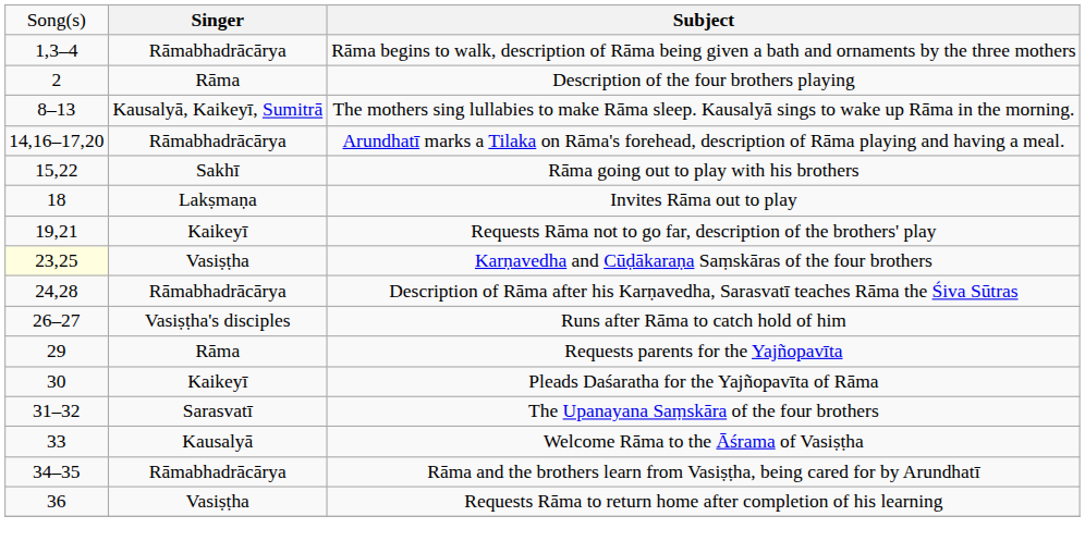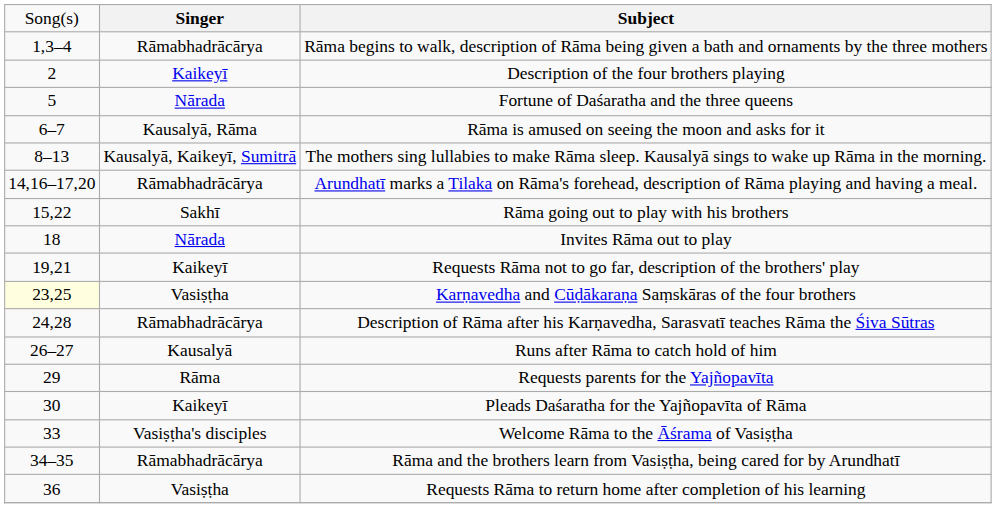 <table class="wikitable" style="margin: 1em auto; text-align:center;" align="center">
 <tr>
 <td scope="row">Song(s)</td>
 <th scope="col">Singer</th>
 <th scope="col">Subject</th>
 </tr>
 <tr>
 <td>1,3–4</td>
 <td>Rāmabhadrācārya</td>
 <td>Rāma begins to walk, description of Rāma being given a bath and ornaments by the three mothers</td>
 </tr>
 <tr>
 <td>2</td>
-<td>Rāma</td>
+<td><a href='#'>Kaikeyī</a></td>
 <td>Description of the four brothers playing</td>
+</tr>
+<tr>
+<td>5</td>
+<td><a href='#'>Nārada</a></td>
+<td>Fortune of Daśaratha and the three queens</td>
+</tr>
+<tr>
+<td>6–7</td>
+<td>Kausalyā, Rāma</td>
+<td>Rāma is amused on seeing the moon and asks for it</td>
 </tr>
 <tr>
 <td>8–13</td>
 <td>Kausalyā, Kaikeyī, <a href='#'>Sumitrā</a></td>
 <td>The mothers sing lullabies to make Rāma sleep. Kausalyā sings to wake up Rāma in the morning.</td>
 </tr>
 <tr>
 <td>14,16–17,20</td>
 <td>Rāmabhadrācārya</td>
 <td><a href='#'>Arundhatī</a> marks a <a href='#'>Tilaka</a> on Rāma's forehead, description of Rāma playing and having a meal.</td>
 </tr>
 <tr>
 <td>15,22</td>
 <td>Sakhī</td>
 <td>Rāma going out to play with his brothers</td>
 </tr>
 <tr>
 <td>18</td>
-<td>Lakṣmaṇa</td>
+<td><a href='#'>Nārada</a></td>
 <td>Invites Rāma out to play</td>
 </tr>
 <tr>
 <td>19,21</td>
 <td>Kaikeyī</td>
 <td>Requests Rāma not to go far, description of the brothers' play</td>
 </tr>
 <tr>
 <td style="background: lightyellow;">23,25</td>
 <td>Vasiṣṭha</td>
 <td><a href='#'>Karṇavedha</a> and <a href='#'>Cūḍākaraṇa</a> Saṃskāras of the four brothers</td>
 </tr>
 <tr>
 <td>24,28</td>
 <td>Rāmabhadrācārya</td>
 <td>Description of Rāma after his Karṇavedha, Sarasvatī teaches Rāma the <a href='#'>Śiva Sūtras</a></td>
 </tr>
 <tr>
 <td>26–27</td>
-<td>Vasiṣṭha's disciples</td>
+<td>Kausalyā</td>
 <td>Runs after Rāma to catch hold of him</td>
 </tr>
 <tr>
 <td>29</td>
 <td>Rāma</td>
 <td>Requests parents for the <a href='#'>Yajñopavīta</a></td>
 </tr>
 <tr>
 <td>30</td>
 <td>Kaikeyī</td>
 <td>Pleads Daśaratha for the Yajñopavīta of Rāma</td>
 </tr>
 <tr>
-<td>31–32</td>
-<td>Sarasvatī</td>
-<td>The <a href='#'>Upanayana Saṃskāra</a> of the four brothers</td>
-</tr>
-<tr>
 <td>33</td>
-<td>Kausalyā</td>
+<td>Vasiṣṭha's disciples</td>
 <td>Welcome Rāma to the <a href='#'>Āśrama</a> of Vasiṣṭha</td>
 </tr>
 <tr>
 <td>34–35</td>
 <td>Rāmabhadrācārya</td>
 <td>Rāma and the brothers learn from Vasiṣṭha, being cared for by Arundhatī</td>
 </tr>
 <tr>
 <td>36</td>
 <td>Vasiṣṭha</td>
 <td>Requests Rāma to return home after completion of his learning</td>
 </tr>
 <tr>
 </tr>
 </table>
